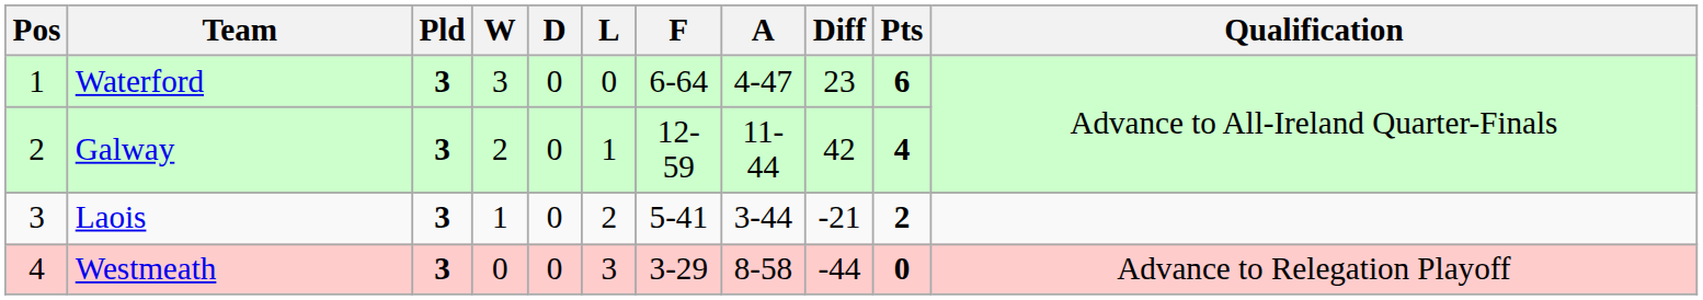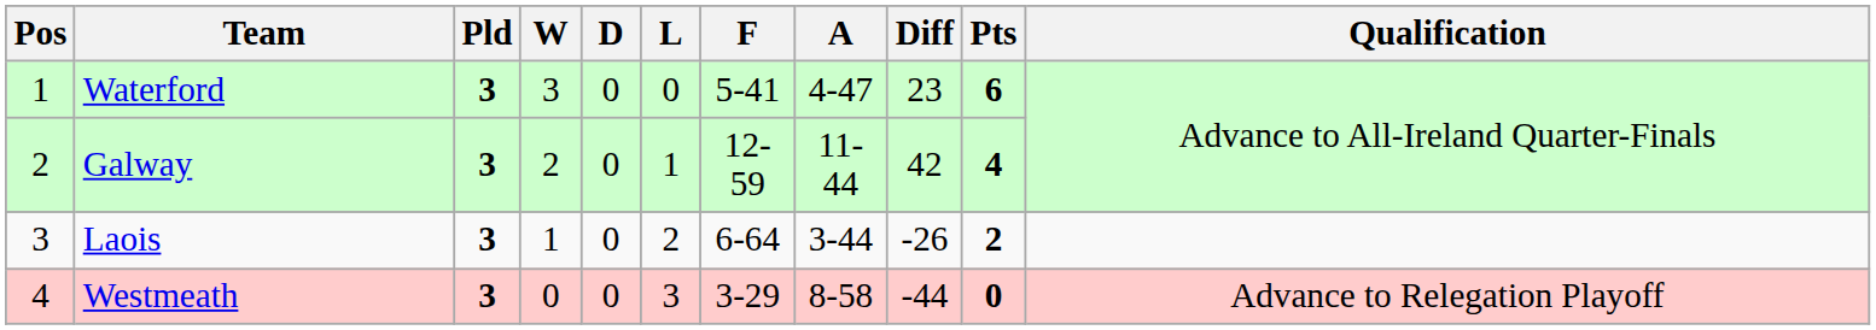 <table class="wikitable">
 <tr align=center bgcolor=#efefef>
 <th>Pos</th>
 <th width=165>Team</th>
 <th width=20>Pld</th>
 <th width=20>W</th>
 <th width=20>D</th>
 <th width=20>L</th>
 <th width=35>F</th>
 <th width=35>A</th>
 <th width=20>Diff</th>
 <th width=20>Pts</th>
 <th width=377>Qualification</th>
 </tr>
 <tr align=center style="background:#ccffcc;">
 <td>1</td>
 <td style="text-align:left;"> <a href='#'>Waterford</a></td>
 <td><strong>3</strong></td>
 <td>3</td>
 <td>0</td>
 <td>0</td>
-<td>6-64</td>
+<td>5-41</td>
 <td>4-47</td>
 <td>23</td>
 <td><strong>6</strong></td>
 <td rowspan=2>Advance to All-Ireland Quarter-Finals</td>
 </tr>
 <tr align=center style="background:#ccffcc;">
 <td>2</td>
 <td style="text-align:left;"> <a href='#'>Galway</a></td>
 <td><strong>3</strong></td>
 <td>2</td>
 <td>0</td>
 <td>1</td>
 <td>12-59</td>
 <td>11-44</td>
 <td>42</td>
 <td><strong>4</strong></td>
 </tr>
 <tr align=center>
 <td>3</td>
 <td style="text-align:left;"> <a href='#'>Laois</a></td>
 <td><strong>3</strong></td>
 <td>1</td>
 <td>0</td>
 <td>2</td>
-<td>5-41</td>
+<td>6-64</td>
 <td>3-44</td>
-<td>-21</td>
+<td>-26</td>
 <td><strong>2</strong></td>
 <td></td>
 </tr>
 <tr align=center style="background:#ffcccc;">
 <td>4</td>
 <td style="text-align:left;"> <a href='#'>Westmeath</a></td>
 <td><strong>3</strong></td>
 <td>0</td>
 <td>0</td>
 <td>3</td>
 <td>3-29</td>
 <td>8-58</td>
 <td>-44</td>
 <td><strong>0</strong></td>
 <td>Advance to Relegation Playoff</td>
 </tr>
 </table>
